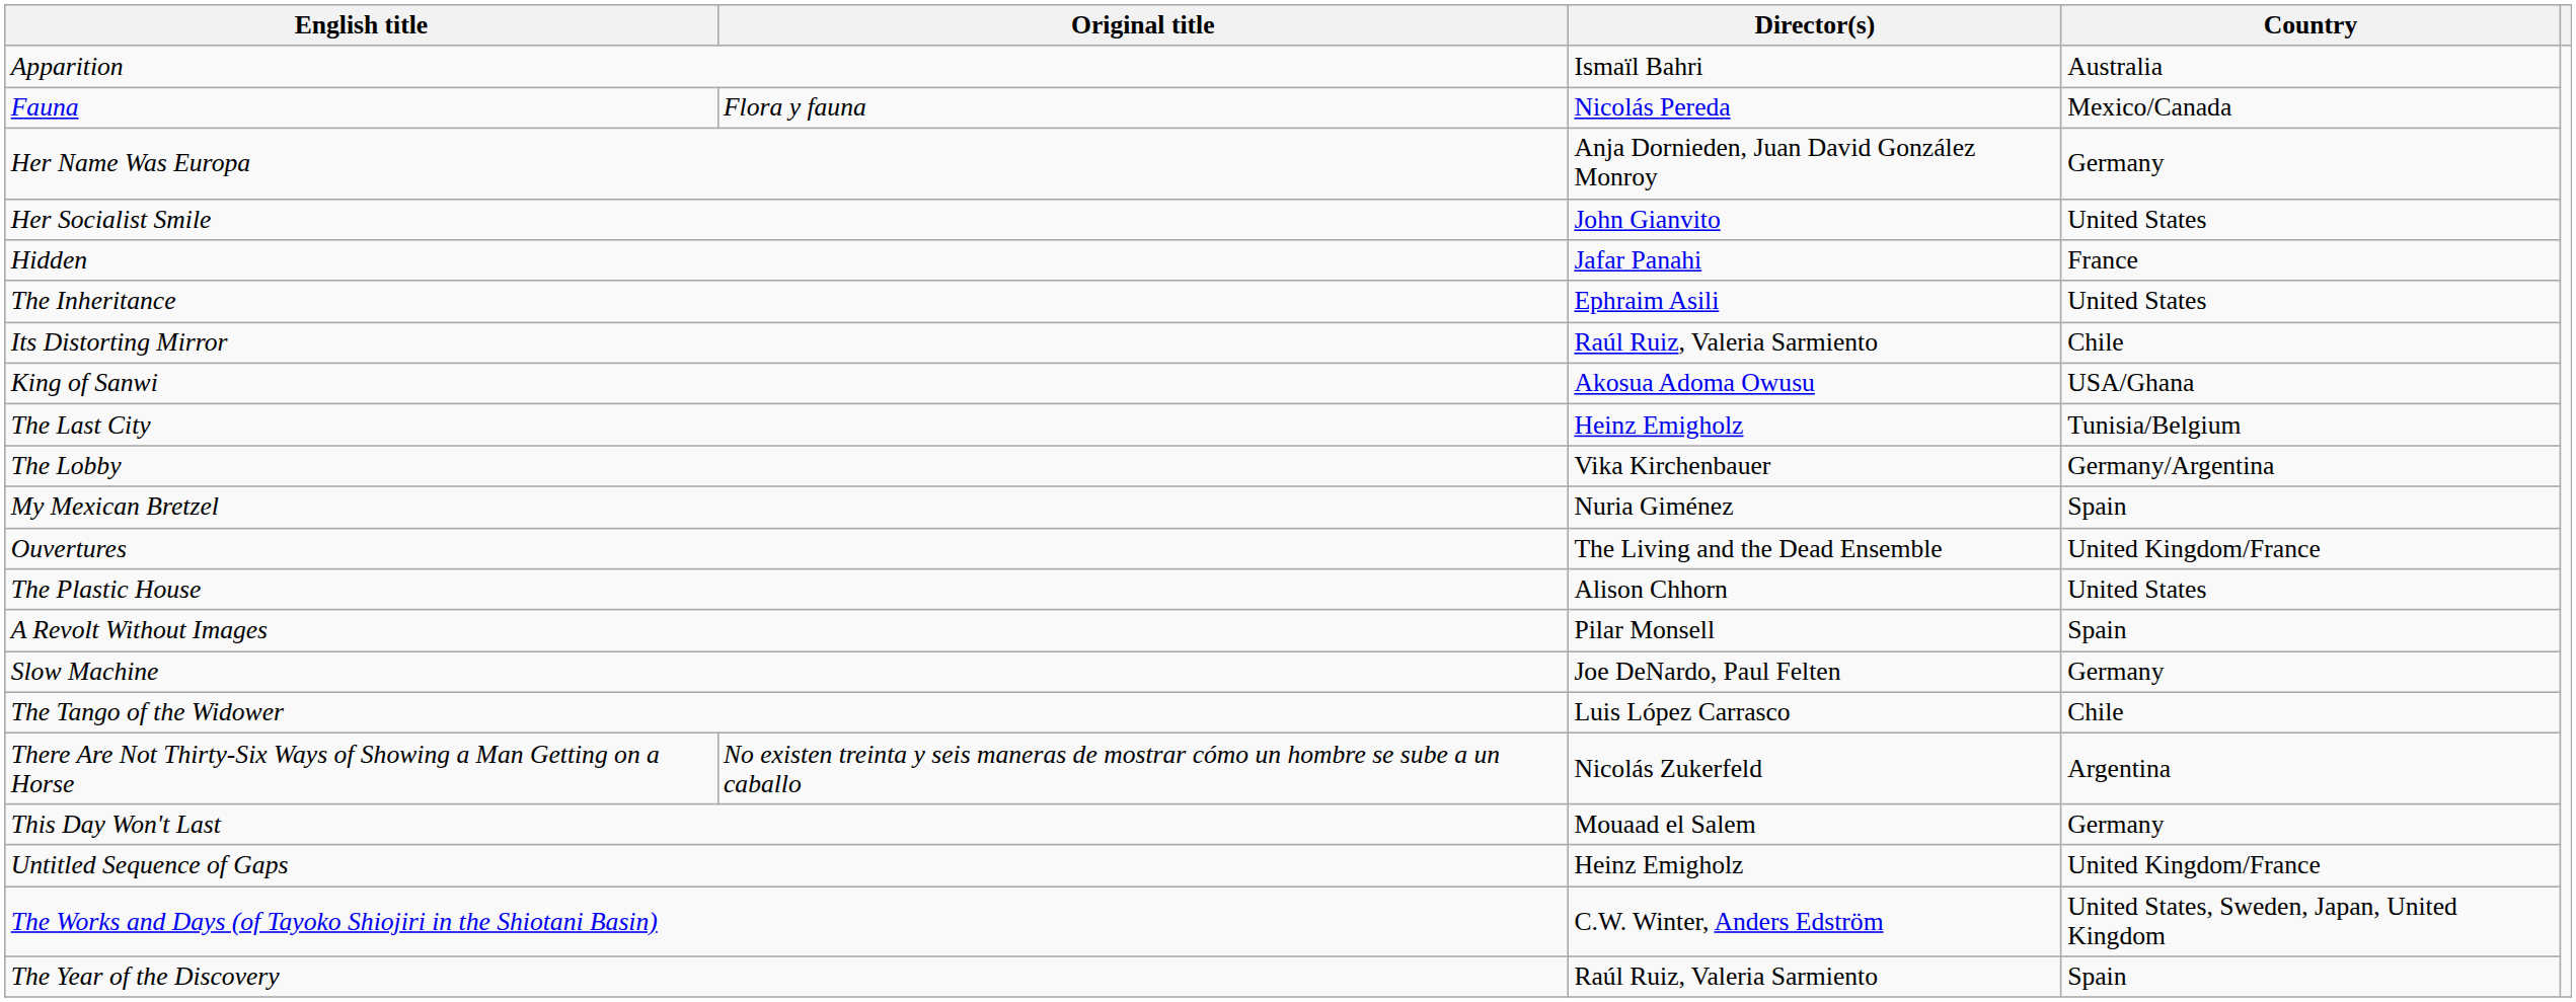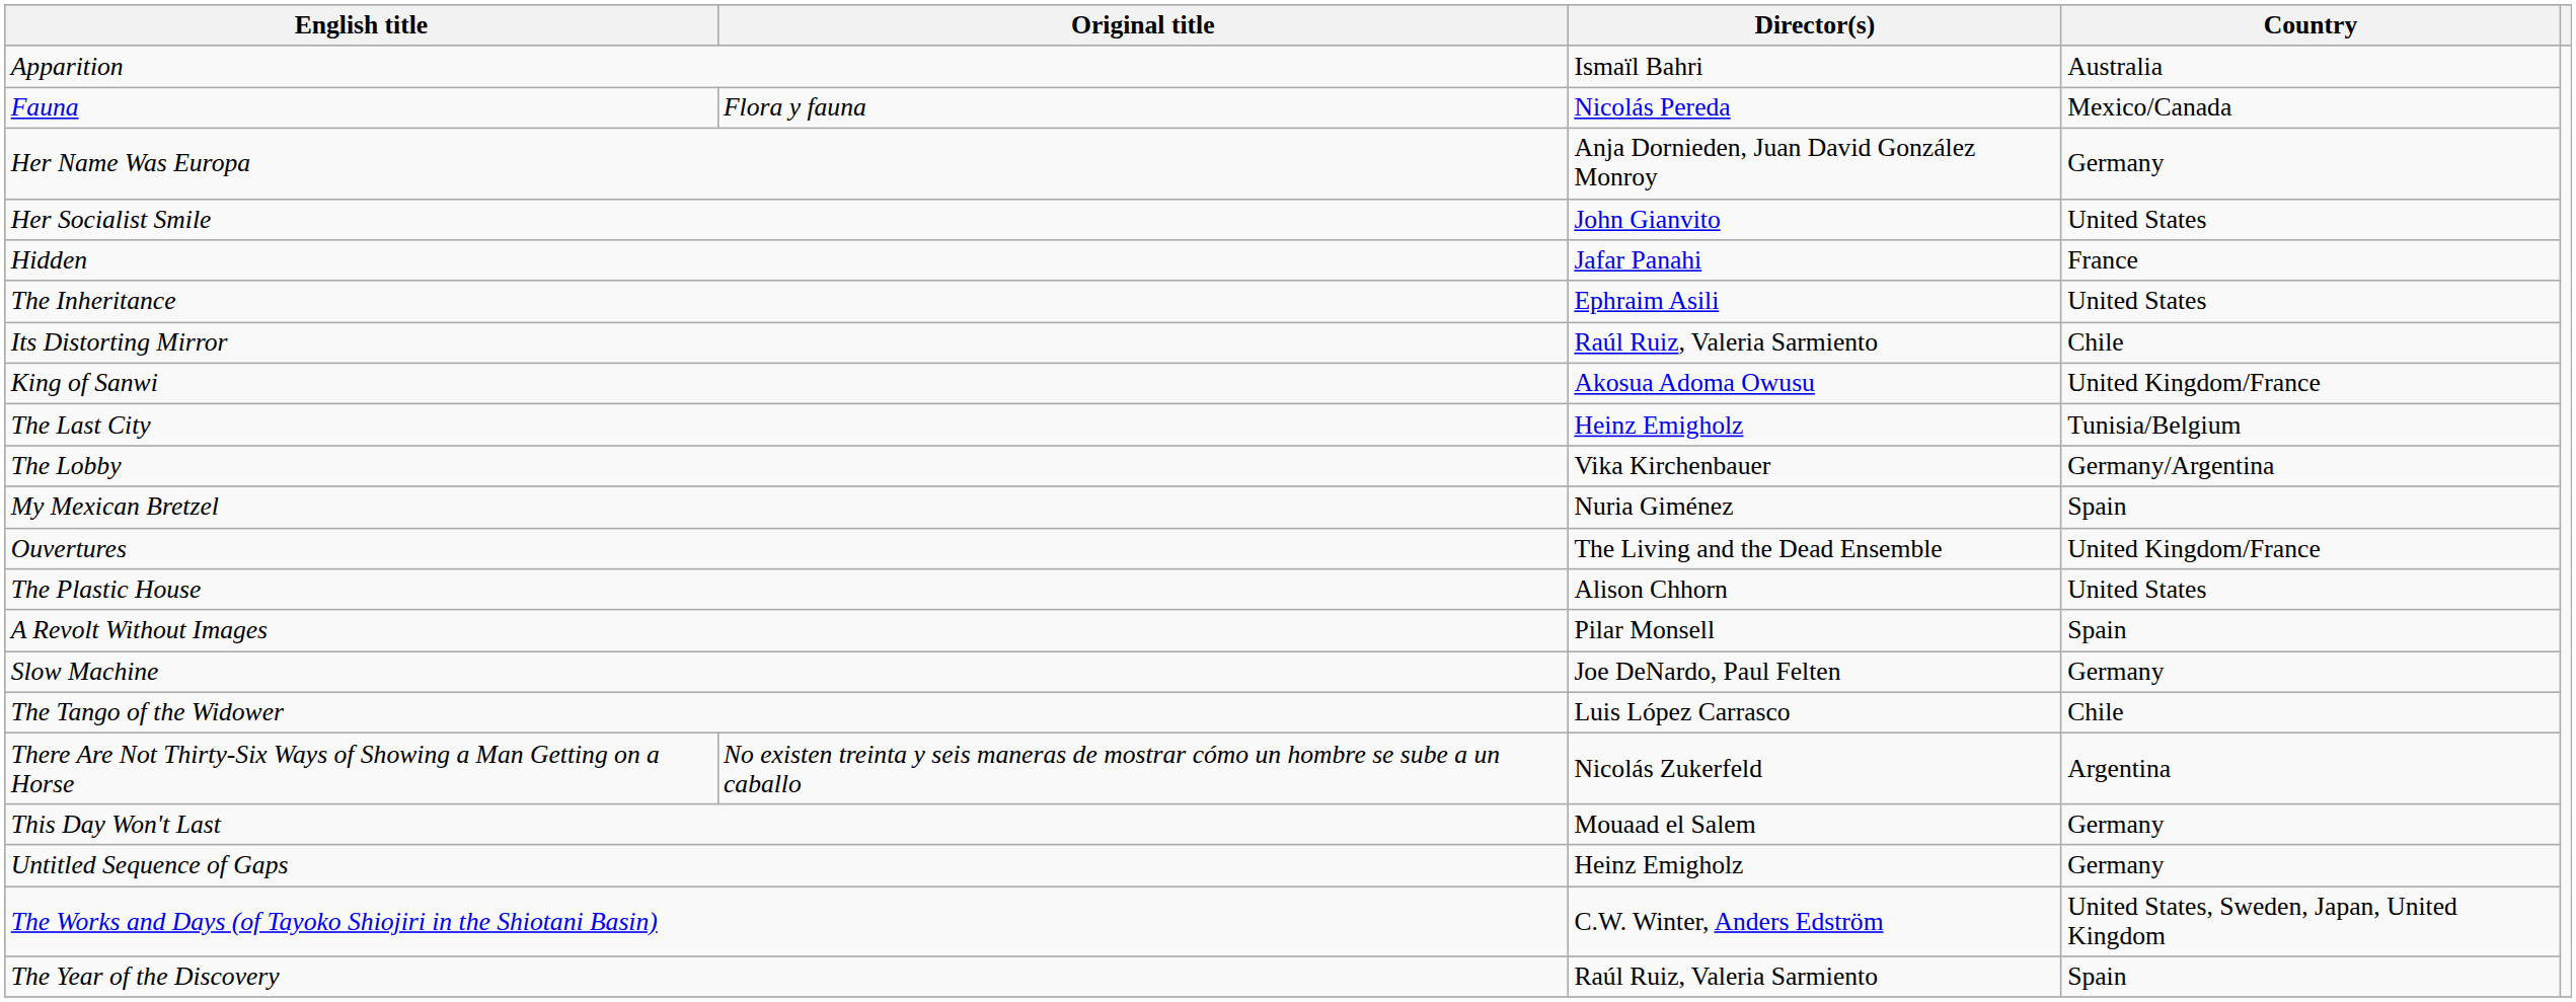 <table class="wikitable" width="100%">
 <tr>
 <th>English title</th>
 <th>Original title</th>
 <th>Director(s)</th>
 <th>Country</th>
 <th></th>
 </tr>
 <tr>
 <td colspan="2"><em>Apparition</em></td>
 <td>Ismaïl Bahri</td>
 <td>Australia</td>
 <td rowspan="21"></td>
 </tr>
 <tr>
 <td><em><a href='#'>Fauna</a></em></td>
 <td><em>Flora y fauna</em></td>
 <td><a href='#'>Nicolás Pereda</a></td>
 <td>Mexico/Canada</td>
 </tr>
 <tr>
 <td colspan="2"><em>Her Name Was Europa</em></td>
 <td>Anja Dornieden, Juan David González Monroy</td>
 <td>Germany</td>
 </tr>
 <tr>
 <td colspan="2"><em>Her Socialist Smile</em></td>
 <td><a href='#'>John Gianvito</a></td>
 <td>United States</td>
 </tr>
 <tr>
 <td colspan="2"><em>Hidden</em></td>
 <td><a href='#'>Jafar Panahi</a></td>
 <td>France</td>
 </tr>
 <tr>
 <td colspan="2"><em>The Inheritance</em></td>
 <td><a href='#'>Ephraim Asili</a></td>
 <td>United States</td>
 </tr>
 <tr>
 <td colspan="2"><em>Its Distorting Mirror</em></td>
 <td><a href='#'>Raúl Ruiz</a>, Valeria Sarmiento</td>
 <td>Chile</td>
 </tr>
 <tr>
 <td colspan="2"><em>King of Sanwi</em></td>
 <td><a href='#'>Akosua Adoma Owusu</a></td>
-<td>USA/Ghana</td>
+<td>United Kingdom/France</td>
 </tr>
 <tr>
 <td colspan="2"><em>The Last City</em></td>
 <td><a href='#'>Heinz Emigholz</a></td>
 <td>Tunisia/Belgium</td>
 </tr>
 <tr>
 <td colspan="2"><em>The Lobby</em></td>
 <td>Vika Kirchenbauer</td>
 <td>Germany/Argentina</td>
 </tr>
 <tr>
 <td colspan="2"><em>My Mexican Bretzel</em></td>
 <td>Nuria Giménez</td>
 <td>Spain</td>
 </tr>
 <tr>
 <td colspan="2"><em>Ouvertures</em></td>
 <td>The Living and the Dead Ensemble</td>
 <td>United Kingdom/France</td>
 </tr>
 <tr>
 <td colspan="2"><em>The Plastic House</em></td>
 <td>Alison Chhorn</td>
 <td>United States</td>
 </tr>
 <tr>
 <td colspan="2"><em>A Revolt Without Images</em></td>
 <td>Pilar Monsell</td>
 <td>Spain</td>
 </tr>
 <tr>
 <td colspan="2"><em>Slow Machine</em></td>
 <td>Joe DeNardo, Paul Felten</td>
 <td>Germany</td>
 </tr>
 <tr>
 <td colspan="2"><em>The Tango of the Widower</em></td>
 <td>Luis López Carrasco</td>
 <td>Chile</td>
 </tr>
 <tr>
 <td><em>There Are Not Thirty-Six Ways of Showing a Man Getting on a Horse</em></td>
 <td><em>No existen treinta y seis maneras de mostrar cómo un hombre se sube a un caballo</em></td>
 <td>Nicolás Zukerfeld</td>
 <td>Argentina</td>
 </tr>
 <tr>
 <td colspan="2"><em>This Day Won't Last</em></td>
 <td>Mouaad el Salem</td>
 <td>Germany</td>
 </tr>
 <tr>
 <td colspan="2"><em>Untitled Sequence of Gaps</em></td>
 <td>Heinz Emigholz</td>
-<td>United Kingdom/France</td>
+<td>Germany</td>
 </tr>
 <tr>
 <td colspan="2"><em><a href='#'>The Works and Days (of Tayoko Shiojiri in the Shiotani Basin)</a></em></td>
 <td>C.W. Winter, <a href='#'>Anders Edström</a></td>
 <td>United States, Sweden, Japan, United Kingdom</td>
 </tr>
 <tr>
 <td colspan="2"><em>The Year of the Discovery</em></td>
 <td>Raúl Ruiz, Valeria Sarmiento</td>
 <td>Spain</td>
 </tr>
 </table>
